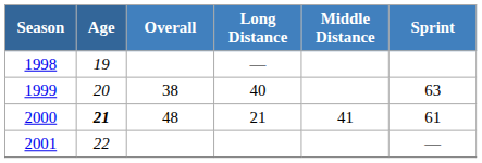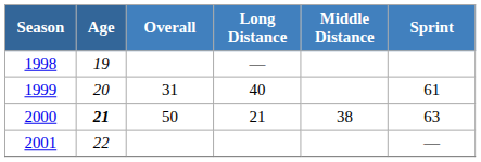 <table class="wikitable" style="font-size:95%; text-align:center; border:grey solid 1px; border-collapse:collapse; background:#ffffff;">
 <tr>
 <th style="background-color:#369; color:white; width:60px;" rowspan="2"> Season </th>
 <th style="background-color:#369; color:white; width:40px;" rowspan="2"> Age </th>
 </tr>
 <tr>
 <th style="background-color:#4180be; color:white; width:75px;">Overall</th>
 <th style="background-color:#4180be; color:white; width:75px;">Long Distance</th>
 <th style="background-color:#4180be; color:white; width:75px;">Middle Distance</th>
 <th style="background-color:#4180be; color:white; width:75px;">Sprint</th>
 </tr>
 <tr>
 <td><a href='#'>1998</a></td>
 <td><em>19</em></td>
 <td></td>
 <td>—</td>
 <td></td>
 <td></td>
 </tr>
 <tr>
 <td><a href='#'>1999</a></td>
 <td><em>20</em></td>
-<td>38</td>
+<td>31</td>
 <td>40</td>
 <td></td>
-<td>63</td>
+<td>61</td>
 </tr>
 <tr>
 <td><a href='#'>2000</a></td>
 <td><strong><em>21</em></strong></td>
-<td>48</td>
+<td>50</td>
 <td>21</td>
-<td>41</td>
-<td>61</td>
+<td>38</td>
+<td>63</td>
 </tr>
 <tr>
 <td><a href='#'>2001</a></td>
 <td><em>22</em></td>
 <td></td>
 <td></td>
 <td></td>
 <td>—</td>
 </tr>
 <tr>
 </tr>
 </table>
